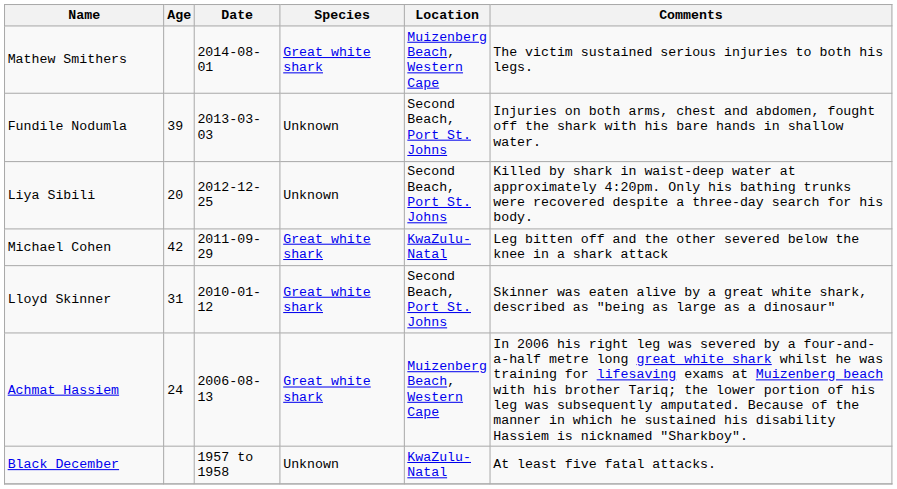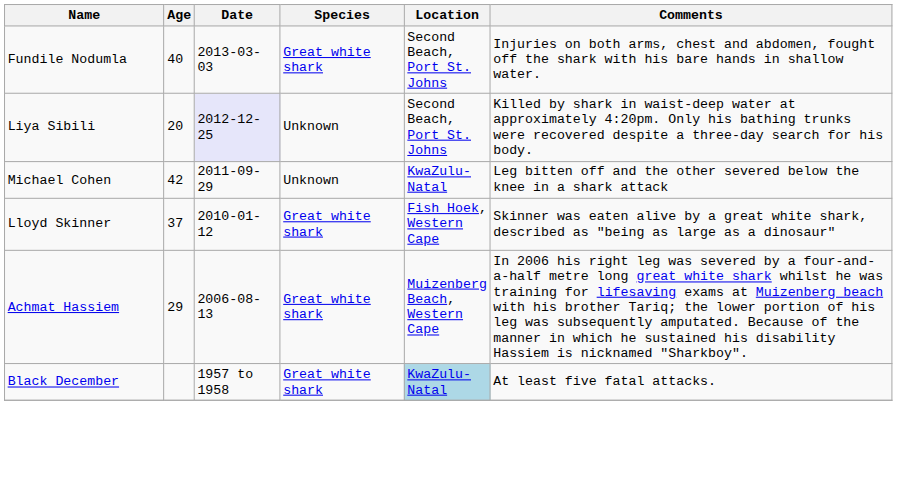 <table class="wikitable">
 <tr>
 <th width="200">Name</th>
 <th>Age</th>
 <th width="100">Date</th>
 <th width="150">Species</th>
 <th>Location</th>
 <th width="550">Comments</th>
 </tr>
 <tr>
-<td>Mathew Smithers</td>
-<td></td>
-<td>2014-08-01</td>
+<td>Fundile Nodumla</td>
+<td>40</td>
+<td>2013-03-03</td>
 <td><a href='#'>Great white shark</a></td>
-<td><a href='#'>Muizenberg Beach</a>, <a href='#'>Western Cape</a></td>
-<td>The victim sustained serious injuries to both his legs.</td>
-</tr>
-<tr>
-<td>Fundile Nodumla</td>
-<td>39</td>
-<td>2013-03-03</td>
-<td>Unknown</td>
 <td>Second Beach, <a href='#'>Port St. Johns</a></td>
 <td>Injuries on both arms, chest and abdomen, fought off the shark with his bare hands in shallow water.</td>
 </tr>
 <tr>
 <td>Liya Sibili</td>
 <td>20</td>
-<td>2012-12-25</td>
+<td style="background: lavender;">2012-12-25</td>
 <td>Unknown</td>
 <td>Second Beach, <a href='#'>Port St. Johns</a></td>
 <td>Killed by shark in waist-deep water at approximately 4:20pm. Only his bathing trunks were recovered despite a three-day search for his body.</td>
 </tr>
 <tr>
 <td>Michael Cohen</td>
 <td>42</td>
 <td>2011-09-29</td>
-<td><a href='#'>Great white shark</a></td>
+<td>Unknown</td>
 <td><a href='#'>KwaZulu-Natal</a></td>
 <td>Leg bitten off and the other severed below the knee in a shark attack</td>
 </tr>
 <tr>
 <td>Lloyd Skinner</td>
-<td>31</td>
+<td>37</td>
 <td>2010-01-12</td>
 <td><a href='#'>Great white shark</a></td>
-<td>Second Beach, <a href='#'>Port St. Johns</a></td>
+<td><a href='#'>Fish Hoek</a>, <a href='#'>Western Cape</a></td>
 <td>Skinner was eaten alive by a great white shark, described as "being as large as a dinosaur"</td>
 </tr>
 <tr>
 <td><a href='#'>Achmat Hassiem</a></td>
-<td>24</td>
+<td>29</td>
 <td>2006-08-13</td>
 <td><a href='#'>Great white shark</a></td>
 <td><a href='#'>Muizenberg Beach</a>, <a href='#'>Western Cape</a></td>
 <td>In 2006 his right leg was severed by a four-and-a-half metre long <a href='#'>great white shark</a> whilst he was training for <a href='#'>lifesaving</a> exams at <a href='#'>Muizenberg beach</a> with his brother Tariq; the lower portion of his leg was subsequently amputated. Because of the manner in which he sustained his disability Hassiem is nicknamed "Sharkboy".</td>
 </tr>
 <tr>
 <td><a href='#'>Black December</a></td>
 <td></td>
 <td>1957 to 1958</td>
-<td>Unknown</td>
-<td><a href='#'>KwaZulu-Natal</a></td>
+<td><a href='#'>Great white shark</a></td>
+<td style="background: lightblue;"><a href='#'>KwaZulu-Natal</a></td>
 <td>At least five fatal attacks.</td>
 </tr>
 <tr>
 </tr>
 </table>
